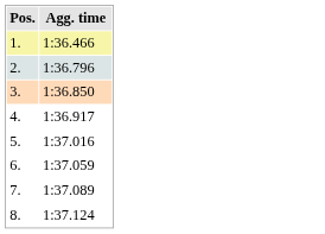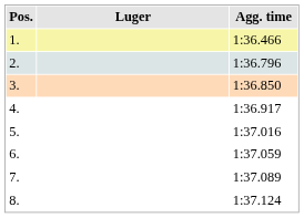 <table cellspacing="1" cellpadding="3" style="border:1px solid #aaa; font-size:90%;">
 <tr style="background:#e4e4e4;">
 <th style="width:10px;">Pos.</th>
+<th style="width:195px;">Luger</th>
 <th style="width:65px;">Agg. time</th>
 </tr>
 <tr style="background:#f7f6a8;">
 <td>1.</td>
+<td align="left"><strong></strong></td>
 <td>1:36.466</td>
 </tr>
 <tr style="background:#dce5e5;">
 <td>2.</td>
+<td align="left"></td>
 <td>1:36.796</td>
 </tr>
 <tr style="background:#ffdab9;">
 <td>3.</td>
+<td align="left"></td>
 <td>1:36.850</td>
 </tr>
 <tr>
 <td>4.</td>
+<td align="left"></td>
 <td>1:36.917</td>
 </tr>
 <tr>
 <td>5.</td>
+<td align="left"></td>
 <td>1:37.016</td>
 </tr>
 <tr>
 <td>6.</td>
+<td align="left"></td>
 <td>1:37.059</td>
 </tr>
 <tr>
 <td>7.</td>
+<td align="left"></td>
 <td>1:37.089</td>
 </tr>
 <tr>
 <td>8.</td>
+<td align="left">  </td>
 <td>1:37.124</td>
 </tr>
 </table>
